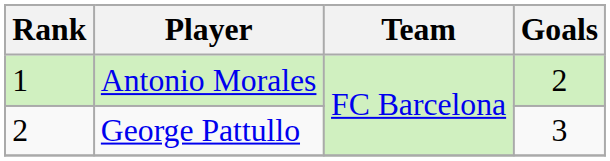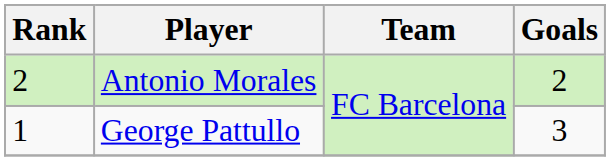 <table class="wikitable">
 <tr>
 <th>Rank</th>
 <th>Player</th>
 <th>Team</th>
 <th>Goals</th>
 </tr>
 <tr bgcolor="D0F0C0">
-<td>1</td>
+<td>2</td>
 <td><a href='#'>Antonio Morales</a></td>
 <td rowspan=2><a href='#'>FC Barcelona</a></td>
 <td align="center">2</td>
 </tr>
 <tr>
-<td>2</td>
+<td>1</td>
 <td><a href='#'>George Pattullo</a></td>
 <td align="center">3</td>
 </tr>
 <tr>
 </tr>
 </table>
